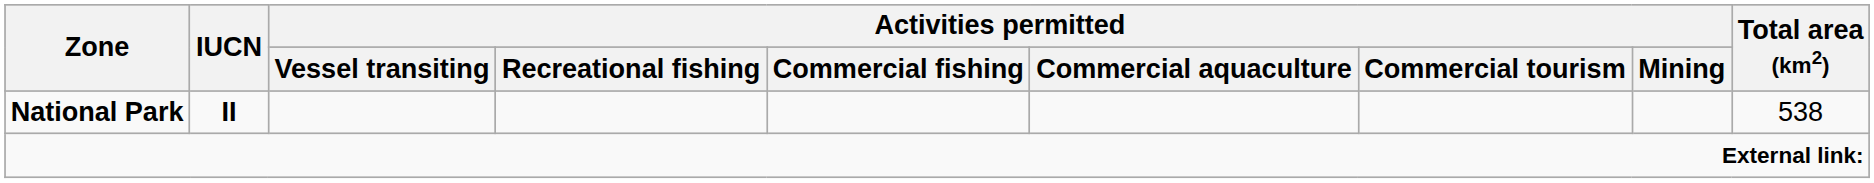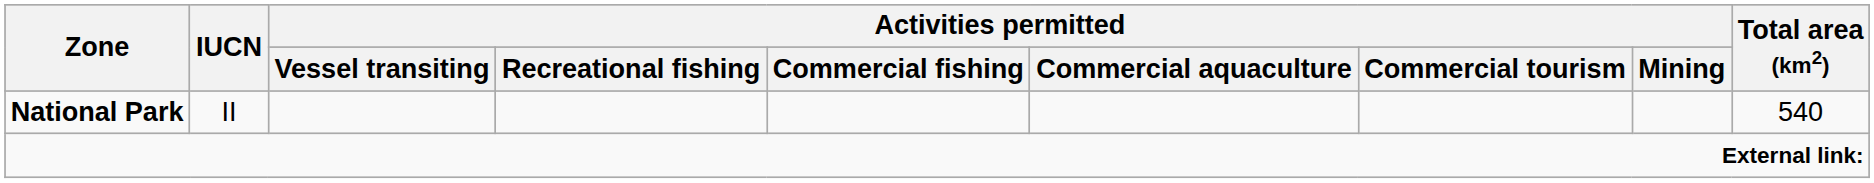 <table class="wikitable" style="text-align:center; margin-left:auto; margin-right:auto; border:none;">
 <tr>
 <th rowspan=2>Zone</th>
 <th rowspan=2>IUCN</th>
 <th colspan=6>Activities permitted</th>
 <th rowspan=2>Total area<br><small>(km<sup>2</sup>)</small></th>
 </tr>
 <tr>
 <th>Vessel transiting</th>
 <th>Recreational fishing</th>
 <th>Commercial fishing</th>
 <th>Commercial aquaculture</th>
 <th>Commercial tourism</th>
 <th>Mining</th>
 </tr>
 <tr>
 <td style="text-align:left"><strong>National Park</strong></td>
-<td><strong>II</strong></td>
+<td>II</td>
 <td></td>
 <td></td>
 <td></td>
 <td></td>
 <td></td>
 <td></td>
-<td>538</td>
+<td>540</td>
 </tr>
 <tr>
 <td style="text-align:right" colspan=99><small><strong>External link:</strong> </small></td>
 </tr>
 </table>
